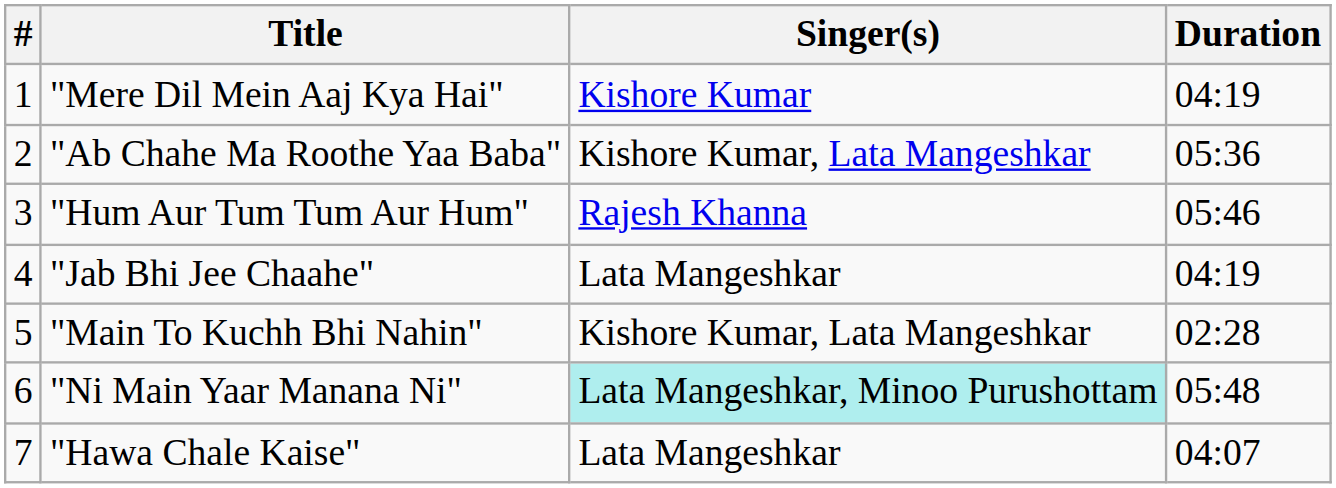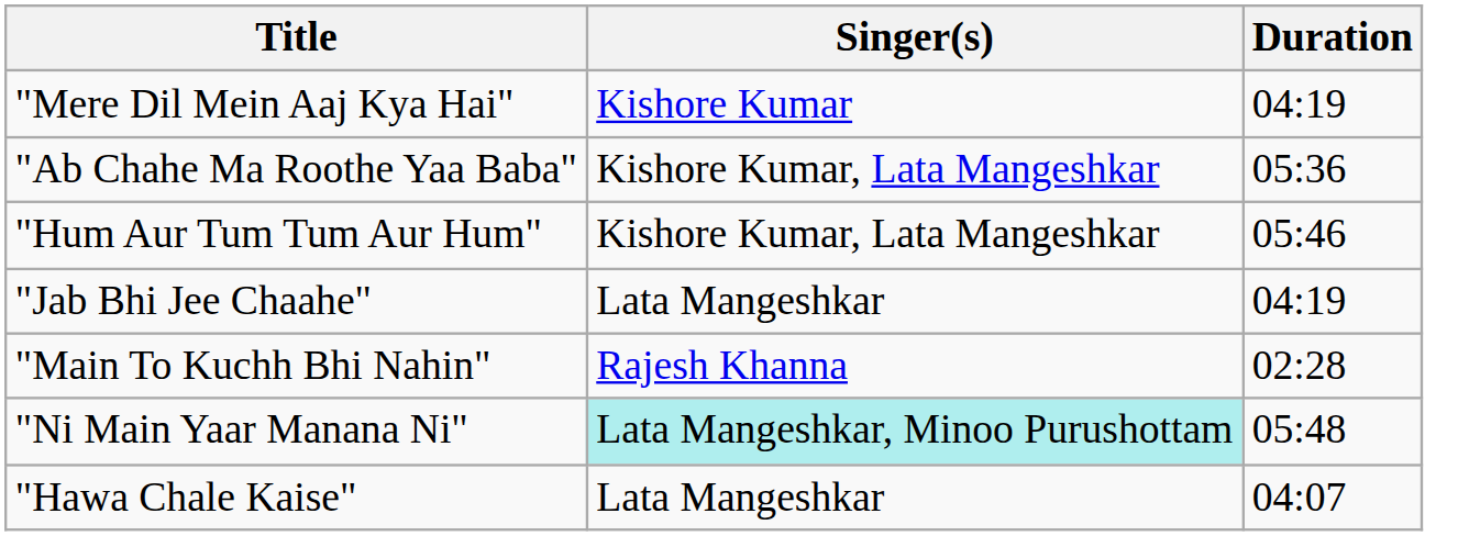 <table class=wikitable>
 <tr>
-<th>#</th>
 <th>Title</th>
 <th>Singer(s)</th>
 <th>Duration</th>
 </tr>
 <tr>
-<td>1</td>
 <td>"Mere Dil Mein Aaj Kya Hai"</td>
 <td><a href='#'>Kishore Kumar</a></td>
 <td>04:19</td>
 </tr>
 <tr>
-<td>2</td>
 <td>"Ab Chahe Ma Roothe Yaa Baba"</td>
 <td>Kishore Kumar, <a href='#'>Lata Mangeshkar</a></td>
 <td>05:36</td>
 </tr>
 <tr>
-<td>3</td>
 <td>"Hum Aur Tum Tum Aur Hum"</td>
-<td><a href='#'>Rajesh Khanna</a></td>
+<td>Kishore Kumar, Lata Mangeshkar</td>
 <td>05:46</td>
 </tr>
 <tr>
-<td>4</td>
 <td>"Jab Bhi Jee Chaahe"</td>
 <td>Lata Mangeshkar</td>
 <td>04:19</td>
 </tr>
 <tr>
-<td>5</td>
 <td>"Main To Kuchh Bhi Nahin"</td>
-<td>Kishore Kumar, Lata Mangeshkar</td>
+<td><a href='#'>Rajesh Khanna</a></td>
 <td>02:28</td>
 </tr>
 <tr>
-<td>6</td>
 <td>"Ni Main Yaar Manana Ni"</td>
 <td style="background: paleturquoise;">Lata Mangeshkar, Minoo Purushottam</td>
 <td>05:48</td>
 </tr>
 <tr>
-<td>7</td>
 <td>"Hawa Chale Kaise"</td>
 <td>Lata Mangeshkar</td>
 <td>04:07</td>
 </tr>
 </table>
